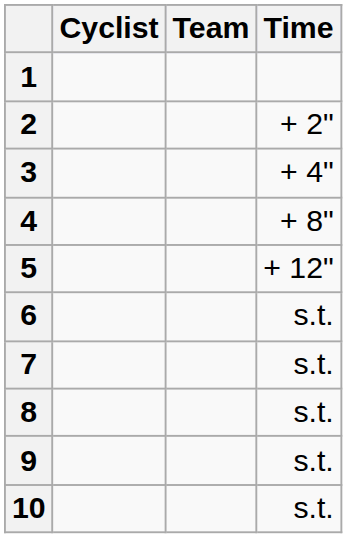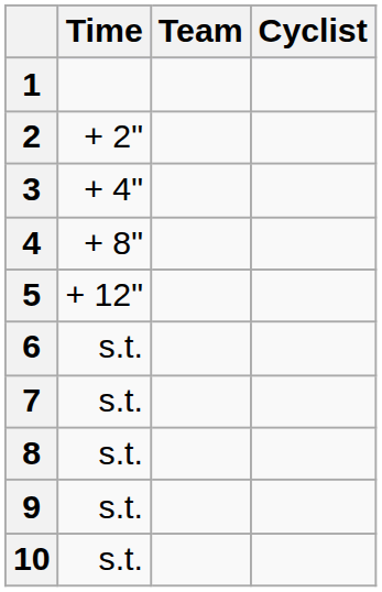 <table class="wikitable">
 <tr style="background:#ccccff;">
 <th></th>
+<th>Time</th>
+<th>Team</th>
 <th>Cyclist</th>
-<th>Team</th>
-<th>Time</th>
 </tr>
 <tr>
 <th>1</th>
+<td align=right></td>
 <td></td>
 <td></td>
-<td align=right></td>
 </tr>
 <tr>
 <th>2</th>
+<td align=right>+ 2"</td>
 <td></td>
 <td></td>
-<td align=right>+ 2"</td>
 </tr>
 <tr>
 <th>3</th>
+<td align=right>+ 4"</td>
 <td></td>
 <td></td>
-<td align=right>+ 4"</td>
 </tr>
 <tr>
 <th>4</th>
+<td align=right>+ 8"</td>
 <td></td>
 <td></td>
-<td align=right>+ 8"</td>
 </tr>
 <tr>
 <th>5</th>
+<td align=right>+ 12"</td>
 <td></td>
 <td></td>
-<td align=right>+ 12"</td>
 </tr>
 <tr>
 <th>6</th>
+<td align=right>s.t.</td>
 <td></td>
 <td></td>
-<td align=right>s.t.</td>
 </tr>
 <tr>
 <th>7</th>
+<td align=right>s.t.</td>
 <td></td>
 <td></td>
-<td align=right>s.t.</td>
 </tr>
 <tr>
 <th>8</th>
+<td align=right>s.t.</td>
 <td></td>
 <td></td>
-<td align=right>s.t.</td>
 </tr>
 <tr>
 <th>9</th>
+<td align=right>s.t.</td>
 <td></td>
 <td></td>
-<td align=right>s.t.</td>
 </tr>
 <tr>
 <th>10</th>
+<td align=right>s.t.</td>
 <td></td>
 <td></td>
-<td align=right>s.t.</td>
 </tr>
 </table>
